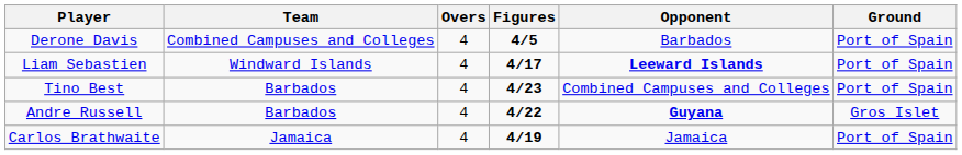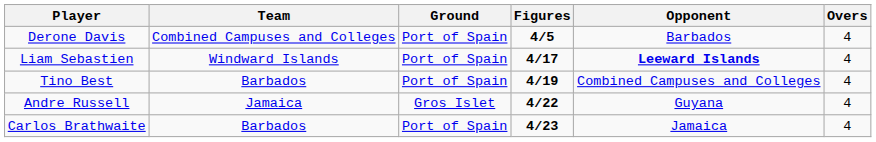 <table class="wikitable" style="text-align:center">
 <tr>
 <th>Player</th>
 <th>Team</th>
-<th>Overs</th>
+<th>Ground</th>
 <th>Figures</th>
 <th>Opponent</th>
-<th>Ground</th>
+<th>Overs</th>
 </tr>
 <tr>
 <td><a href='#'>Derone Davis</a></td>
 <td><a href='#'>Combined Campuses and Colleges</a></td>
-<td>4</td>
+<td><a href='#'>Port of Spain</a></td>
 <td><strong>4/5</strong></td>
 <td><a href='#'>Barbados</a></td>
-<td><a href='#'>Port of Spain</a></td>
+<td>4</td>
 </tr>
 <tr>
 <td><a href='#'>Liam Sebastien</a></td>
 <td><a href='#'>Windward Islands</a></td>
-<td>4</td>
+<td><a href='#'>Port of Spain</a></td>
 <td><strong>4/17</strong></td>
 <td><strong><a href='#'>Leeward Islands</a></strong></td>
-<td><a href='#'>Port of Spain</a></td>
+<td>4</td>
 </tr>
 <tr>
 <td><a href='#'>Tino Best</a></td>
 <td><a href='#'>Barbados</a></td>
+<td><a href='#'>Port of Spain</a></td>
+<td><strong>4/19</strong></td>
+<td><a href='#'>Combined Campuses and Colleges</a></td>
 <td>4</td>
-<td><strong>4/23</strong></td>
-<td><a href='#'>Combined Campuses and Colleges</a></td>
-<td><a href='#'>Port of Spain</a></td>
 </tr>
 <tr>
 <td><a href='#'>Andre Russell</a></td>
-<td><a href='#'>Barbados</a></td>
+<td><a href='#'>Jamaica</a></td>
+<td><a href='#'>Gros Islet</a></td>
+<td><strong>4/22</strong></td>
+<td><a href='#'>Guyana</a></td>
 <td>4</td>
-<td><strong>4/22</strong></td>
-<td><strong><a href='#'>Guyana</a></strong></td>
-<td><a href='#'>Gros Islet</a></td>
 </tr>
 <tr>
 <td><a href='#'>Carlos Brathwaite</a></td>
+<td><a href='#'>Barbados</a></td>
+<td><a href='#'>Port of Spain</a></td>
+<td><strong>4/23</strong></td>
 <td><a href='#'>Jamaica</a></td>
 <td>4</td>
-<td><strong>4/19</strong></td>
-<td><a href='#'>Jamaica</a></td>
-<td><a href='#'>Port of Spain</a></td>
 </tr>
 </table>
